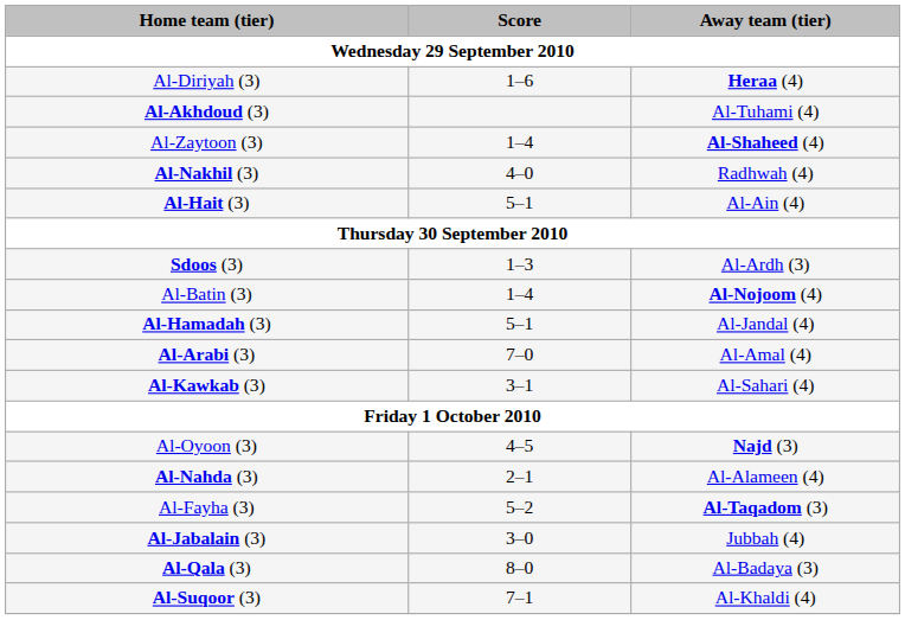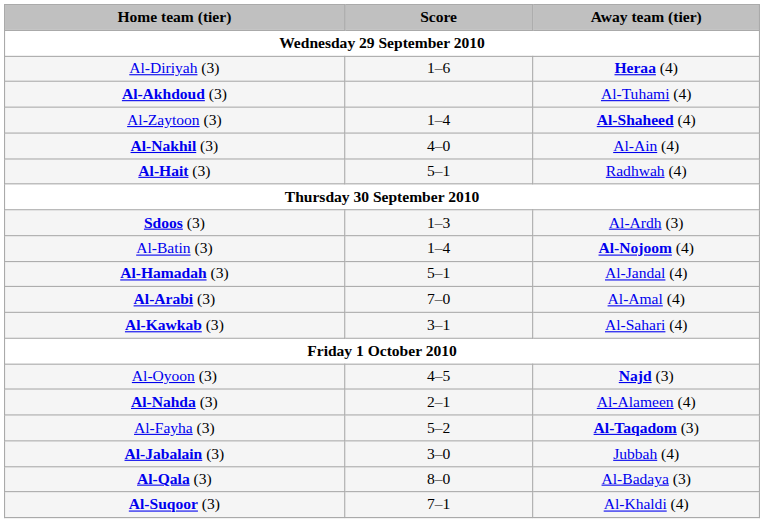 <table class="wikitable" style="width: 700px; background:WhiteSmoke; text-align:center; font-size:90%">
 <tr>
 <td scope="col" style="width: 45%; background:silver;"><strong>Home team (tier)</strong></td>
 <td scope="col" style="width: 25%; background:silver;"><strong>Score</strong></td>
 <td scope="col" style="width: 45%; background:silver;"><strong>Away team (tier)</strong></td>
 </tr>
 <tr>
 <td colspan="5" style= background:White><strong>Wednesday 29 September 2010</strong></td>
 </tr>
 <tr>
 <td><a href='#'>Al-Diriyah</a> (3)</td>
 <td>1–6</td>
 <td><strong><a href='#'>Heraa</a></strong> (4)</td>
 </tr>
 <tr>
 <td><strong><a href='#'>Al-Akhdoud</a></strong> (3)</td>
 <td></td>
 <td><a href='#'>Al-Tuhami</a> (4)</td>
 </tr>
 <tr>
 <td><a href='#'>Al-Zaytoon</a> (3)</td>
 <td>1–4</td>
 <td><strong><a href='#'>Al-Shaheed</a></strong> (4)</td>
 </tr>
 <tr>
 <td><strong><a href='#'>Al-Nakhil</a></strong> (3)</td>
 <td>4–0</td>
-<td><a href='#'>Radhwah</a> (4)</td>
+<td><a href='#'>Al-Ain</a> (4)</td>
 </tr>
 <tr>
 <td><strong><a href='#'>Al-Hait</a></strong> (3)</td>
 <td>5–1</td>
-<td><a href='#'>Al-Ain</a> (4)</td>
+<td><a href='#'>Radhwah</a> (4)</td>
 </tr>
 <tr>
 <td colspan="5" style= background:White><strong>Thursday 30 September 2010</strong></td>
 </tr>
 <tr>
 <td><strong><a href='#'>Sdoos</a></strong> (3)</td>
 <td>1–3 </td>
 <td><a href='#'>Al-Ardh</a> (3)</td>
 </tr>
 <tr>
 <td><a href='#'>Al-Batin</a> (3)</td>
 <td>1–4</td>
 <td><strong><a href='#'>Al-Nojoom</a></strong> (4)</td>
 </tr>
 <tr>
 <td><strong><a href='#'>Al-Hamadah</a></strong> (3)</td>
 <td>5–1</td>
 <td><a href='#'>Al-Jandal</a> (4)</td>
 </tr>
 <tr>
 <td><strong><a href='#'>Al-Arabi</a></strong> (3)</td>
 <td>7–0</td>
 <td><a href='#'>Al-Amal</a> (4)</td>
 </tr>
 <tr>
 <td><strong><a href='#'>Al-Kawkab</a></strong> (3)</td>
 <td>3–1</td>
 <td><a href='#'>Al-Sahari</a> (4)</td>
 </tr>
 <tr>
 <td colspan="5" style= background:White><strong>Friday 1 October 2010</strong></td>
 </tr>
 <tr>
 <td><a href='#'>Al-Oyoon</a> (3)</td>
 <td>4–5</td>
 <td><strong><a href='#'>Najd</a></strong> (3)</td>
 </tr>
 <tr>
 <td><strong><a href='#'>Al-Nahda</a></strong> (3)</td>
 <td>2–1</td>
 <td><a href='#'>Al-Alameen</a> (4)</td>
 </tr>
 <tr>
 <td><a href='#'>Al-Fayha</a> (3)</td>
 <td>5–2</td>
 <td><strong><a href='#'>Al-Taqadom</a></strong> (3)</td>
 </tr>
 <tr>
 <td><strong><a href='#'>Al-Jabalain</a></strong> (3)</td>
 <td>3–0</td>
 <td><a href='#'>Jubbah</a> (4)</td>
 </tr>
 <tr>
 <td><strong><a href='#'>Al-Qala</a></strong> (3)</td>
 <td>8–0</td>
 <td><a href='#'>Al-Badaya</a> (3)</td>
 </tr>
 <tr>
 <td><strong><a href='#'>Al-Suqoor</a></strong> (3)</td>
 <td>7–1</td>
 <td><a href='#'>Al-Khaldi</a> (4)</td>
 </tr>
 <tr>
 </tr>
 </table>
